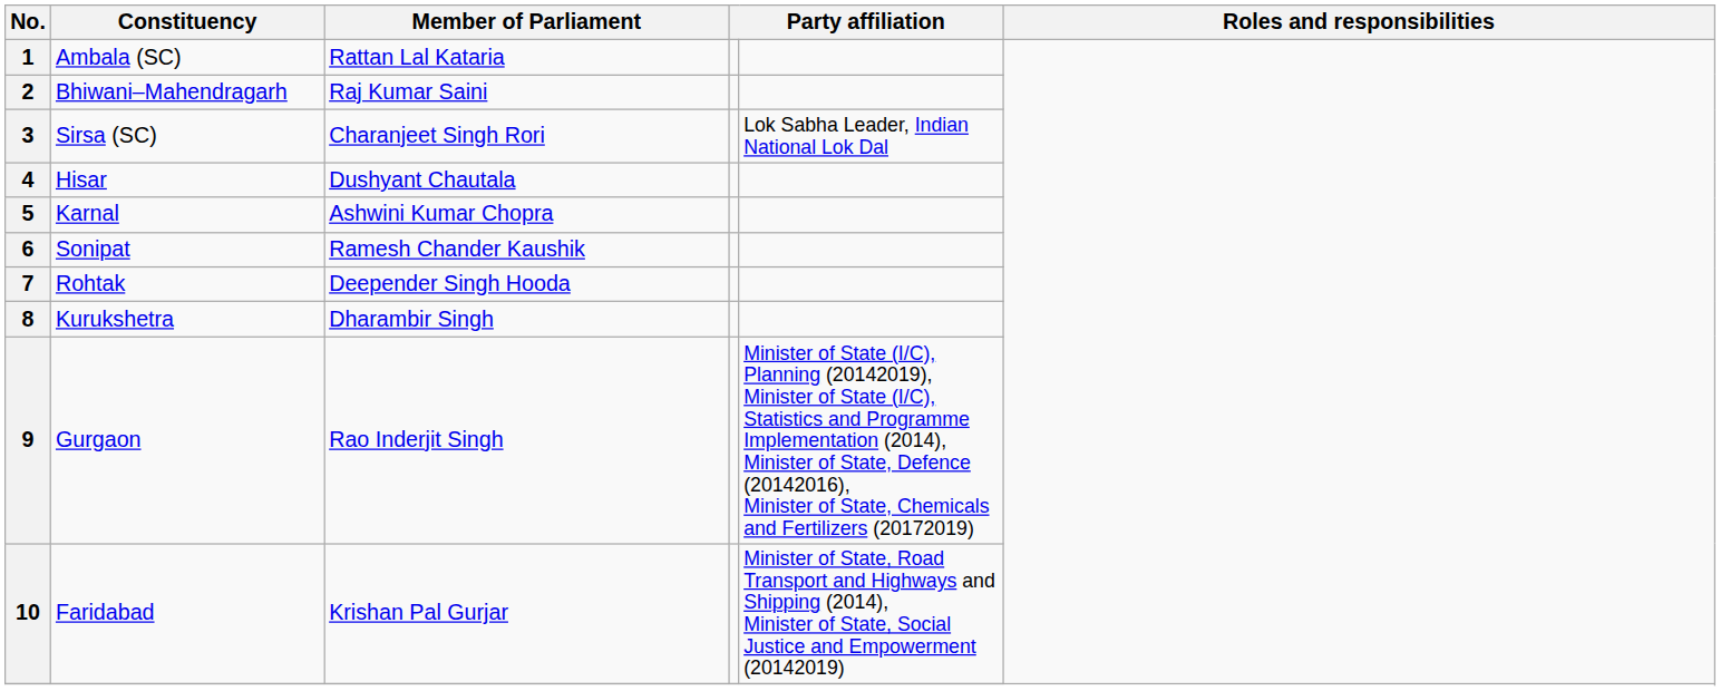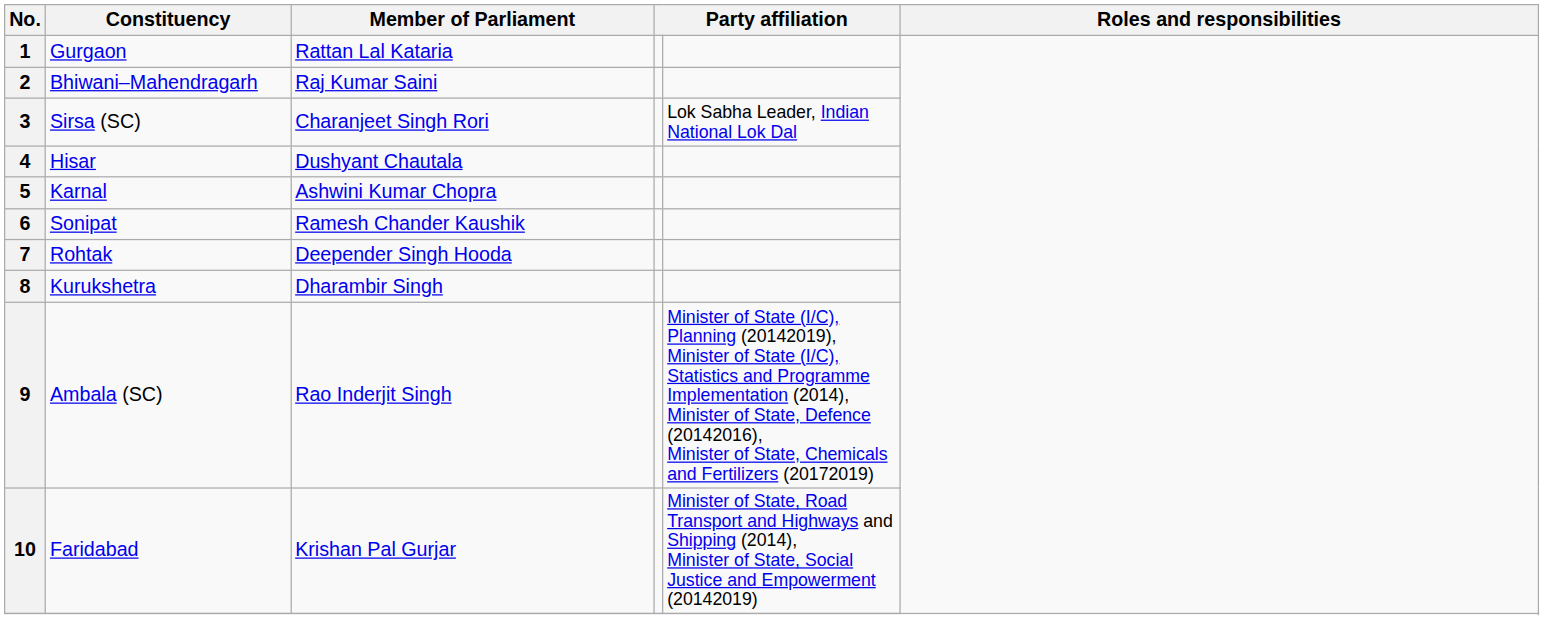 <table class="wikitable">
 <tr style="text-align:center;">
 <th>No.</th>
 <th style="width:12em">Constituency</th>
 <th style="width:18em">Member of Parliament</th>
 <th colspan="2" style="width:18em">Party affiliation</th>
 <th style="width:32em">Roles and responsibilities</th>
 </tr>
 <tr>
 <th>1</th>
-<td><a href='#'>Ambala</a> (SC)</td>
+<td><a href='#'>Gurgaon</a></td>
 <td><a href='#'>Rattan Lal Kataria</a></td>
 <td></td>
 <td></td>
 </tr>
 <tr>
 <th>2</th>
 <td><a href='#'>Bhiwani–Mahendragarh</a></td>
 <td><a href='#'>Raj Kumar Saini</a></td>
 <td></td>
 <td></td>
 </tr>
 <tr>
 <th>3</th>
 <td><a href='#'>Sirsa</a> (SC)</td>
 <td><a href='#'>Charanjeet Singh Rori</a></td>
 <td></td>
 <td style="font-size:90%">Lok Sabha Leader, <a href='#'>Indian National Lok Dal</a></td>
 </tr>
 <tr>
 <th>4</th>
 <td><a href='#'>Hisar</a></td>
 <td><a href='#'>Dushyant Chautala</a></td>
 <td></td>
 <td></td>
 </tr>
 <tr>
 <th>5</th>
 <td><a href='#'>Karnal</a></td>
 <td><a href='#'>Ashwini Kumar Chopra</a></td>
 <td></td>
 <td></td>
 </tr>
 <tr>
 <th>6</th>
 <td><a href='#'>Sonipat</a></td>
 <td><a href='#'>Ramesh Chander Kaushik</a></td>
 <td></td>
 <td></td>
 </tr>
 <tr>
 <th>7</th>
 <td><a href='#'>Rohtak</a></td>
 <td><a href='#'>Deepender Singh Hooda</a></td>
 <td></td>
 <td></td>
 </tr>
 <tr>
 <th>8</th>
 <td><a href='#'>Kurukshetra</a></td>
 <td><a href='#'>Dharambir Singh</a></td>
 <td></td>
 <td></td>
 </tr>
 <tr>
 <th>9</th>
-<td><a href='#'>Gurgaon</a></td>
+<td><a href='#'>Ambala</a> (SC)</td>
 <td><a href='#'>Rao Inderjit Singh</a></td>
 <td></td>
 <td style="font-size:90%"><a href='#'>Minister of State (I/C), Planning</a> (20142019),<br><a href='#'>Minister of State (I/C), Statistics and Programme Implementation</a> (2014),<br><a href='#'>Minister of State, Defence</a> (20142016),<br><a href='#'>Minister of State, Chemicals and Fertilizers</a> (20172019)</td>
 </tr>
 <tr>
 <th>10</th>
 <td><a href='#'>Faridabad</a></td>
 <td><a href='#'>Krishan Pal Gurjar</a></td>
 <td></td>
 <td style="font-size:90%"><a href='#'>Minister of State, Road Transport and Highways</a> and <a href='#'>Shipping</a> (2014),<br><a href='#'>Minister of State, Social Justice and Empowerment</a> (20142019)</td>
 </tr>
 <tr>
 </tr>
 </table>
